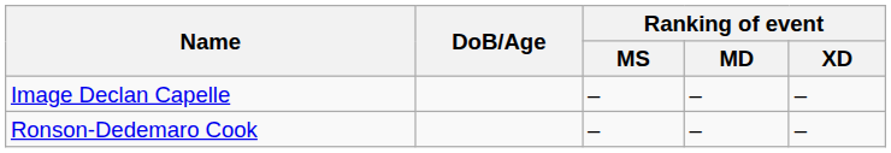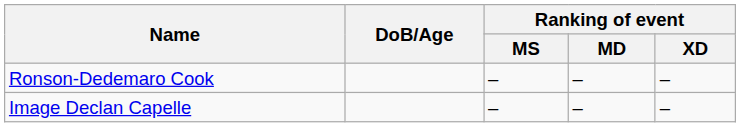 <table class="wikitable" style="width:600px; font-size:95%;">
 <tr>
 <th rowspan="2" align="left">Name</th>
 <th rowspan="2" align="left">DoB/Age</th>
 <th colspan="3" align="center">Ranking of event</th>
 </tr>
 <tr>
 <th align="center">MS</th>
 <th>MD</th>
 <th align="center">XD</th>
 </tr>
 <tr>
+<td><a href='#'>Ronson-Dedemaro Cook</a></td>
+<td></td>
+<td>–</td>
+<td>–</td>
+<td>–</td>
+</tr>
+<tr>
 <td><a href='#'>Image Declan Capelle</a></td>
 <td></td>
 <td>–</td>
 <td>–</td>
 <td>–</td>
 </tr>
-<tr>
-<td><a href='#'>Ronson-Dedemaro Cook</a></td>
-<td></td>
-<td>–</td>
-<td>–</td>
-<td>–</td>
-</tr>
 </table>
